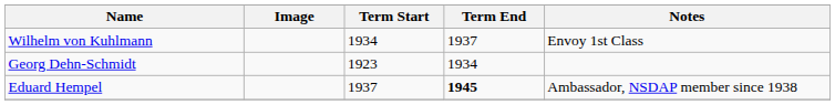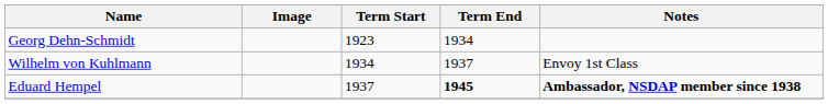 <table class="wikitable">
 <tr>
 </tr>
 <tr class="hintergrundfarbe5">
 <th width="250">Name</th>
 <th width="100">Image</th>
 <th width="100">Term Start</th>
 <th width="100">Term End</th>
 <th width="300">Notes</th>
 </tr>
 <tr>
+<td><a href='#'>Georg Dehn-Schmidt</a></td>
+<td></td>
+<td>1923</td>
+<td>1934</td>
+<td></td>
+</tr>
+<tr>
 <td><a href='#'>Wilhelm von Kuhlmann</a></td>
 <td></td>
 <td>1934</td>
 <td>1937</td>
 <td>Envoy 1st Class</td>
 </tr>
 <tr>
-<td><a href='#'>Georg Dehn-Schmidt</a></td>
-<td></td>
-<td>1923</td>
-<td>1934</td>
-<td></td>
-</tr>
-<tr>
 <td><a href='#'>Eduard Hempel</a></td>
 <td></td>
 <td>1937</td>
 <td><strong>1945</strong></td>
-<td>Ambassador, <a href='#'>NSDAP</a> member since 1938</td>
+<td><strong>Ambassador, <a href='#'>NSDAP</a> member since 1938</strong></td>
 </tr>
 <tr>
 </tr>
 </table>
